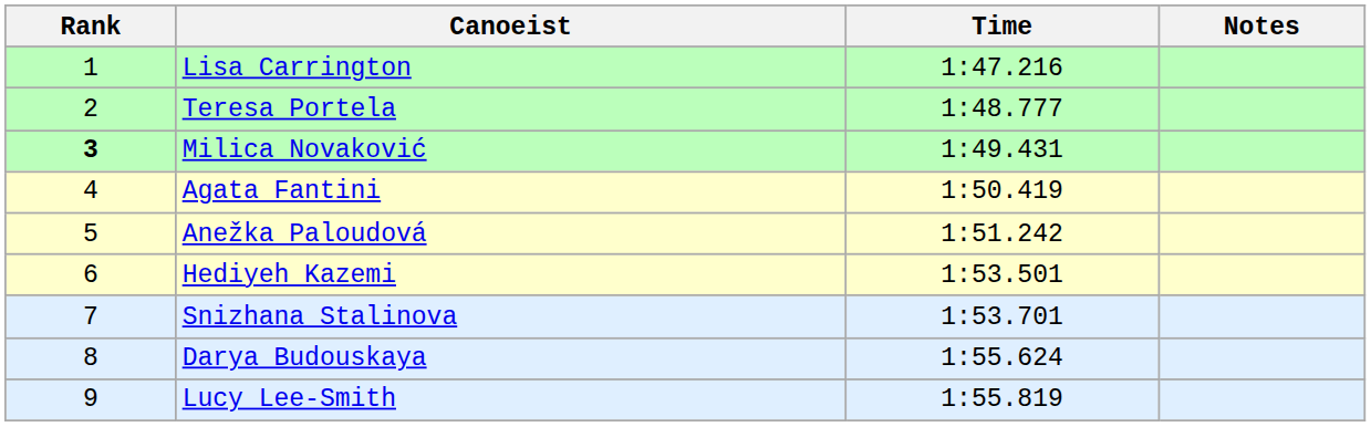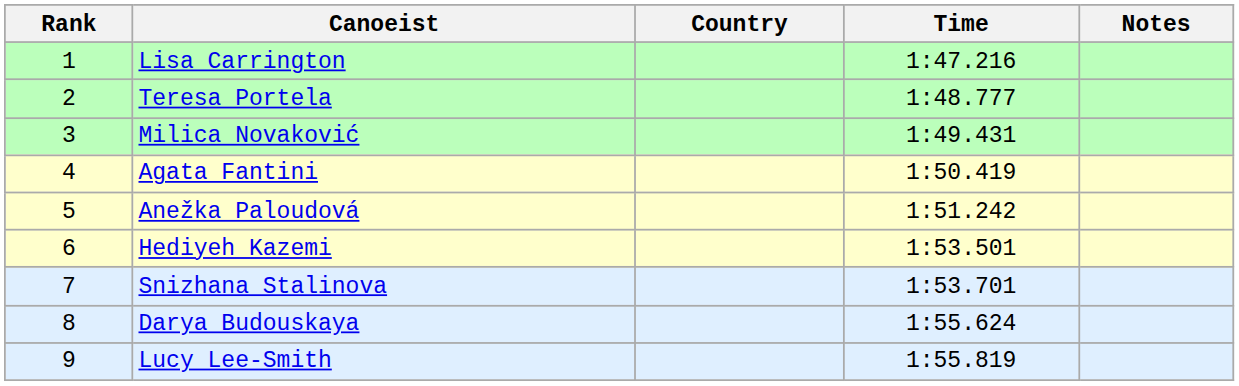 <table class="wikitable" style="text-align:center;width: 55%">
 <tr>
 <th>Rank</th>
 <th>Canoeist</th>
+<th>Country</th>
 <th>Time</th>
 <th>Notes</th>
 </tr>
 <tr bgcolor=bbffbb>
 <td>1</td>
 <td align="left"><a href='#'>Lisa Carrington</a></td>
+<td align="left"></td>
 <td>1:47.216</td>
 <td></td>
 </tr>
 <tr bgcolor=bbffbb>
 <td>2</td>
 <td align="left"><a href='#'>Teresa Portela</a></td>
+<td align="left"></td>
 <td>1:48.777</td>
 <td></td>
 </tr>
 <tr bgcolor=bbffbb>
-<td><strong>3</strong></td>
+<td>3</td>
 <td align="left"><a href='#'>Milica Novaković</a></td>
+<td align="left"></td>
 <td>1:49.431</td>
 <td></td>
 </tr>
 <tr bgcolor=ffffcc>
 <td>4</td>
 <td align="left"><a href='#'>Agata Fantini</a></td>
+<td align="left"></td>
 <td>1:50.419</td>
 <td></td>
 </tr>
 <tr bgcolor=ffffcc>
 <td>5</td>
 <td align="left"><a href='#'>Anežka Paloudová</a></td>
+<td align="left"></td>
 <td>1:51.242</td>
 <td></td>
 </tr>
 <tr bgcolor=ffffcc>
 <td>6</td>
 <td align="left"><a href='#'>Hediyeh Kazemi</a></td>
+<td align="left"></td>
 <td>1:53.501</td>
 <td></td>
 </tr>
 <tr bgcolor=dfefff>
 <td>7</td>
 <td align="left"><a href='#'>Snizhana Stalinova</a></td>
+<td align="left"></td>
 <td>1:53.701</td>
 <td></td>
 </tr>
 <tr bgcolor=dfefff>
 <td>8</td>
 <td align="left"><a href='#'>Darya Budouskaya</a></td>
+<td align="left"></td>
 <td>1:55.624</td>
 <td></td>
 </tr>
 <tr bgcolor=dfefff>
 <td>9</td>
 <td align="left"><a href='#'>Lucy Lee-Smith</a></td>
+<td align="left"></td>
 <td>1:55.819</td>
 <td></td>
 </tr>
 </table>
